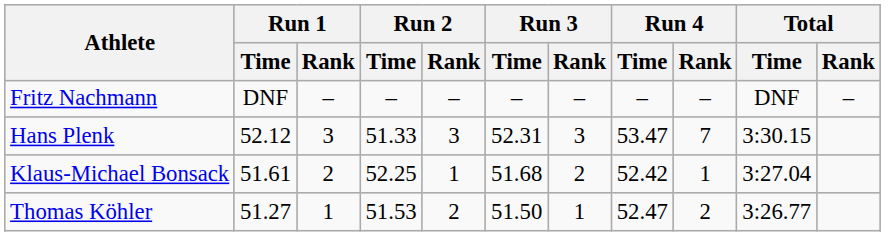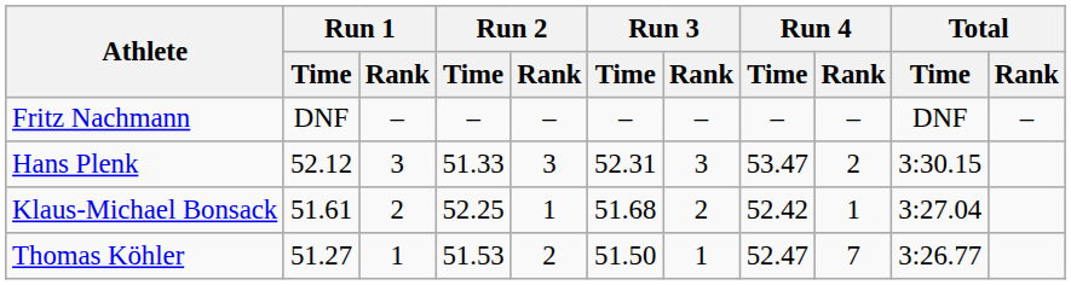 <table class="wikitable" border="1" style="font-size:90%">
 <tr>
 <th rowspan="2">Athlete</th>
 <th colspan="2">Run 1</th>
 <th colspan="2">Run 2</th>
 <th colspan="2">Run 3</th>
 <th colspan="2">Run 4</th>
 <th colspan="2">Total</th>
 </tr>
 <tr>
 <th>Time</th>
 <th>Rank</th>
 <th>Time</th>
 <th>Rank</th>
 <th>Time</th>
 <th>Rank</th>
 <th>Time</th>
 <th>Rank</th>
 <th>Time</th>
 <th>Rank</th>
 </tr>
 <tr>
 <td><a href='#'>Fritz Nachmann</a></td>
 <td align="center">DNF</td>
 <td align="center">–</td>
 <td align="center">–</td>
 <td align="center">–</td>
 <td align="center">–</td>
 <td align="center">–</td>
 <td align="center">–</td>
 <td align="center">–</td>
 <td align="center">DNF</td>
 <td align="center">–</td>
 </tr>
 <tr>
 <td><a href='#'>Hans Plenk</a></td>
 <td align="center">52.12</td>
 <td align="center">3</td>
 <td align="center">51.33</td>
 <td align="center">3</td>
 <td align="center">52.31</td>
 <td align="center">3</td>
 <td align="center">53.47</td>
-<td align="center">7</td>
+<td align="center">2</td>
 <td align="center">3:30.15</td>
 <td align="center"></td>
 </tr>
 <tr>
 <td><a href='#'>Klaus-Michael Bonsack</a></td>
 <td align="center">51.61</td>
 <td align="center">2</td>
 <td align="center">52.25</td>
 <td align="center">1</td>
 <td align="center">51.68</td>
 <td align="center">2</td>
 <td align="center">52.42</td>
 <td align="center">1</td>
 <td align="center">3:27.04</td>
 <td align="center"></td>
 </tr>
 <tr>
 <td><a href='#'>Thomas Köhler</a></td>
 <td align="center">51.27</td>
 <td align="center">1</td>
 <td align="center">51.53</td>
 <td align="center">2</td>
 <td align="center">51.50</td>
 <td align="center">1</td>
 <td align="center">52.47</td>
-<td align="center">2</td>
+<td align="center">7</td>
 <td align="center">3:26.77</td>
 <td align="center"></td>
 </tr>
 </table>
